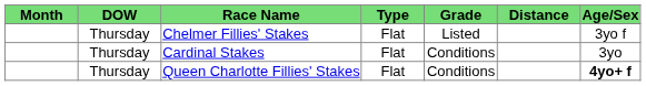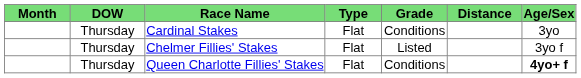 <table class = "sortable" | border="1" style="border-collapse: collapse; font-size:90%">
 <tr bgcolor="#77dd77" align="center">
 <th style="width:70px">Month</th>
 <th style="width:80px">DOW</th>
 <th>Race Name</th>
 <th style="width:60px">Type</th>
 <th style="width:70px"><strong>Grade</strong></th>
 <th style="width:80px">Distance</th>
 <th style="width:50px">Age/Sex</th>
 </tr>
 <tr>
 <td style="text-align:center"></td>
 <td style="text-align:center">Thursday</td>
+<td><a href='#'>Cardinal Stakes</a></td>
+<td style="text-align:center">Flat</td>
+<td style="text-align:center">Conditions</td>
+<td style="text-align:center"></td>
+<td style="text-align:center">3yo</td>
+</tr>
+<tr>
+<td style="text-align:center"></td>
+<td style="text-align:center">Thursday</td>
 <td><a href='#'>Chelmer Fillies' Stakes</a></td>
 <td style="text-align:center">Flat</td>
 <td style="text-align:center">Listed</td>
 <td style="text-align:center"></td>
 <td style="text-align:center">3yo f</td>
-</tr>
-<tr>
-<td style="text-align:center"></td>
-<td style="text-align:center">Thursday</td>
-<td><a href='#'>Cardinal Stakes</a></td>
-<td style="text-align:center">Flat</td>
-<td style="text-align:center">Conditions</td>
-<td style="text-align:center"></td>
-<td style="text-align:center">3yo</td>
 </tr>
 <tr>
 <td style="text-align:center"></td>
 <td style="text-align:center">Thursday</td>
 <td><a href='#'>Queen Charlotte Fillies' Stakes</a></td>
 <td style="text-align:center">Flat</td>
 <td style="text-align:center">Conditions</td>
 <td style="text-align:center"></td>
 <td style="text-align:center"><strong>4yo+ f</strong></td>
 </tr>
 </table>
